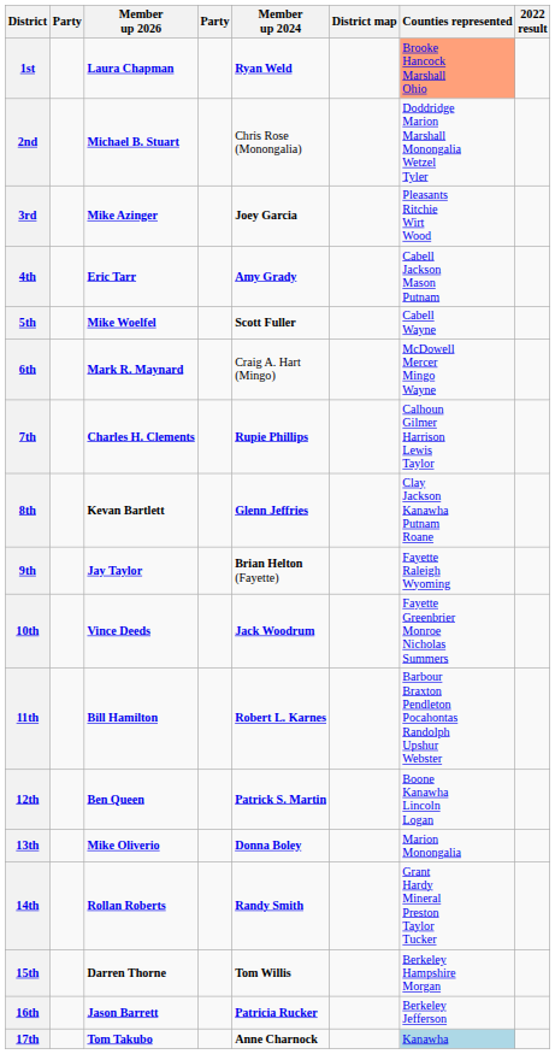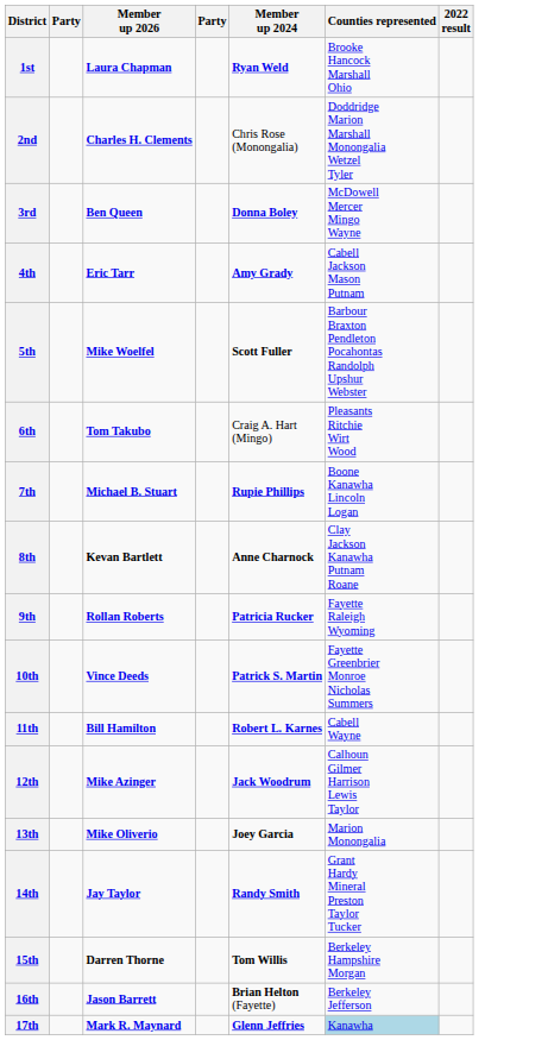 <table class="wikitable sortable">
 <tr>
 <th>District</th>
 <th>Party</th>
 <th class="unsortable">Member<br>up 2026<br></th>
 <th>Party</th>
 <th class="unsortable">Member<br>up 2024<br></th>
-<th class="unsortable">District map</th>
 <th class="unsortable">Counties represented</th>
 <th data-sort-type="number">2022<br>result</th>
 </tr>
 <tr>
 <th><a href='#'>1st</a></th>
 <td></td>
 <td><strong><a href='#'>Laura Chapman</a></strong><br></td>
 <td></td>
 <td><strong><a href='#'>Ryan Weld</a></strong><br></td>
-<td></td>
-<td style="background: lightsalmon;"><a href='#'>Brooke</a><br><a href='#'>Hancock</a><br><a href='#'>Marshall</a><br><a href='#'>Ohio</a></td>
+<td><a href='#'>Brooke</a><br><a href='#'>Hancock</a><br><a href='#'>Marshall</a><br><a href='#'>Ohio</a></td>
 <td></td>
 </tr>
 <tr>
 <th><a href='#'>2nd</a></th>
 <td></td>
-<td><strong><a href='#'>Michael B. Stuart</a></strong><br></td>
+<td><strong><a href='#'>Charles H. Clements</a></strong><br></td>
 <td></td>
 <td>Chris Rose<br>(Monongalia)</td>
-<td></td>
 <td><a href='#'>Doddridge</a><br><a href='#'>Marion</a><br><a href='#'>Marshall</a><br><a href='#'>Monongalia</a><br><a href='#'>Wetzel</a><br><a href='#'>Tyler</a></td>
 <td></td>
 </tr>
 <tr>
 <th><a href='#'>3rd</a></th>
 <td></td>
-<td><strong><a href='#'>Mike Azinger</a></strong><br></td>
+<td><strong><a href='#'>Ben Queen</a></strong><br></td>
 <td></td>
-<td><strong>Joey Garcia</strong><br></td>
-<td></td>
-<td><a href='#'>Pleasants</a><br><a href='#'>Ritchie</a><br><a href='#'>Wirt</a><br><a href='#'>Wood</a></td>
+<td><strong><a href='#'>Donna Boley</a></strong><br></td>
+<td><a href='#'>McDowell</a><br><a href='#'>Mercer</a><br><a href='#'>Mingo</a><br><a href='#'>Wayne</a></td>
 <td></td>
 </tr>
 <tr>
 <th><a href='#'>4th</a></th>
 <td></td>
 <td><strong><a href='#'>Eric Tarr</a></strong><br></td>
 <td></td>
 <td><strong><a href='#'>Amy Grady</a></strong><br></td>
-<td></td>
 <td><a href='#'>Cabell</a><br><a href='#'>Jackson</a><br><a href='#'>Mason</a><br><a href='#'>Putnam</a></td>
 <td></td>
 </tr>
 <tr>
 <th><a href='#'>5th</a></th>
 <td></td>
 <td><strong><a href='#'>Mike Woelfel</a></strong><br></td>
 <td></td>
 <td><strong>Scott Fuller</strong><br></td>
-<td></td>
-<td><a href='#'>Cabell</a><br><a href='#'>Wayne</a></td>
+<td><a href='#'>Barbour</a><br><a href='#'>Braxton</a><br><a href='#'>Pendleton</a><br><a href='#'>Pocahontas</a><br><a href='#'>Randolph</a><br><a href='#'>Upshur</a><br><a href='#'>Webster</a></td>
 <td></td>
 </tr>
 <tr>
 <th><a href='#'>6th</a></th>
 <td></td>
-<td><strong><a href='#'>Mark R. Maynard</a></strong><br></td>
+<td><strong><a href='#'>Tom Takubo</a></strong><br></td>
 <td></td>
 <td>Craig A. Hart<br>(Mingo)</td>
-<td></td>
-<td><a href='#'>McDowell</a><br><a href='#'>Mercer</a><br><a href='#'>Mingo</a><br><a href='#'>Wayne</a></td>
+<td><a href='#'>Pleasants</a><br><a href='#'>Ritchie</a><br><a href='#'>Wirt</a><br><a href='#'>Wood</a></td>
 <td></td>
 </tr>
 <tr>
 <th><a href='#'>7th</a></th>
 <td></td>
-<td><strong><a href='#'>Charles H. Clements</a></strong><br></td>
+<td><strong><a href='#'>Michael B. Stuart</a></strong><br></td>
 <td></td>
 <td><strong><a href='#'>Rupie Phillips</a></strong><br></td>
-<td></td>
-<td><a href='#'>Calhoun</a><br><a href='#'>Gilmer</a><br><a href='#'>Harrison</a><br><a href='#'>Lewis</a><br><a href='#'>Taylor</a></td>
+<td><a href='#'>Boone</a><br><a href='#'>Kanawha</a><br><a href='#'>Lincoln</a><br><a href='#'>Logan</a></td>
 <td></td>
 </tr>
 <tr>
 <th><a href='#'>8th</a></th>
 <td></td>
 <td><strong>Kevan Bartlett</strong><br></td>
 <td></td>
-<td><strong><a href='#'>Glenn Jeffries</a></strong><br></td>
-<td></td>
+<td><strong>Anne Charnock</strong><br></td>
 <td><a href='#'>Clay</a><br><a href='#'>Jackson</a><br><a href='#'>Kanawha</a><br><a href='#'>Putnam</a><br><a href='#'>Roane</a></td>
 <td></td>
 </tr>
 <tr>
 <th><a href='#'>9th</a></th>
 <td></td>
-<td><strong><a href='#'>Jay Taylor</a></strong><br></td>
+<td><strong><a href='#'>Rollan Roberts</a></strong><br></td>
 <td></td>
-<td><strong>Brian Helton</strong><br>(Fayette)</td>
-<td></td>
+<td><strong><a href='#'>Patricia Rucker</a></strong><br></td>
 <td><a href='#'>Fayette</a><br><a href='#'>Raleigh</a><br><a href='#'>Wyoming</a></td>
 <td></td>
 </tr>
 <tr>
 <th><a href='#'>10th</a></th>
 <td></td>
 <td><strong><a href='#'>Vince Deeds</a></strong><br></td>
 <td></td>
-<td><strong><a href='#'>Jack Woodrum</a></strong><br></td>
-<td></td>
+<td><strong><a href='#'>Patrick S. Martin</a></strong><br></td>
 <td><a href='#'>Fayette</a><br><a href='#'>Greenbrier</a><br><a href='#'>Monroe</a><br><a href='#'>Nicholas</a><br><a href='#'>Summers</a></td>
 <td></td>
 </tr>
 <tr>
 <th><a href='#'>11th</a></th>
 <td></td>
 <td><strong><a href='#'>Bill Hamilton</a></strong><br></td>
 <td></td>
 <td><strong><a href='#'>Robert L. Karnes</a></strong><br></td>
-<td></td>
-<td><a href='#'>Barbour</a><br><a href='#'>Braxton</a><br><a href='#'>Pendleton</a><br><a href='#'>Pocahontas</a><br><a href='#'>Randolph</a><br><a href='#'>Upshur</a><br><a href='#'>Webster</a></td>
+<td><a href='#'>Cabell</a><br><a href='#'>Wayne</a></td>
 <td></td>
 </tr>
 <tr>
 <th><a href='#'>12th</a></th>
 <td></td>
-<td><strong><a href='#'>Ben Queen</a></strong><br></td>
+<td><strong><a href='#'>Mike Azinger</a></strong><br></td>
 <td></td>
-<td><strong><a href='#'>Patrick S. Martin</a></strong><br></td>
-<td></td>
-<td><a href='#'>Boone</a><br><a href='#'>Kanawha</a><br><a href='#'>Lincoln</a><br><a href='#'>Logan</a></td>
+<td><strong><a href='#'>Jack Woodrum</a></strong><br></td>
+<td><a href='#'>Calhoun</a><br><a href='#'>Gilmer</a><br><a href='#'>Harrison</a><br><a href='#'>Lewis</a><br><a href='#'>Taylor</a></td>
 <td></td>
 </tr>
 <tr>
 <th><a href='#'>13th</a></th>
 <td></td>
 <td><strong><a href='#'>Mike Oliverio</a></strong><br></td>
 <td></td>
-<td><strong><a href='#'>Donna Boley</a></strong><br></td>
-<td></td>
+<td><strong>Joey Garcia</strong><br></td>
 <td><a href='#'>Marion</a><br><a href='#'>Monongalia</a></td>
 <td></td>
 </tr>
 <tr>
 <th><a href='#'>14th</a></th>
 <td></td>
-<td><strong><a href='#'>Rollan Roberts</a></strong><br></td>
+<td><strong><a href='#'>Jay Taylor</a></strong><br></td>
 <td></td>
 <td><strong><a href='#'>Randy Smith</a></strong><br></td>
-<td></td>
 <td><a href='#'>Grant</a><br><a href='#'>Hardy</a><br><a href='#'>Mineral</a><br><a href='#'>Preston</a><br><a href='#'>Taylor</a><br><a href='#'>Tucker</a></td>
 <td></td>
 </tr>
 <tr>
 <th><a href='#'>15th</a></th>
 <td></td>
 <td><strong>Darren Thorne</strong><br></td>
 <td></td>
 <td><strong>Tom Willis</strong><br></td>
-<td></td>
 <td><a href='#'>Berkeley</a><br><a href='#'>Hampshire</a><br><a href='#'>Morgan</a></td>
 <td></td>
 </tr>
 <tr>
 <th><a href='#'>16th</a></th>
 <td></td>
 <td><strong><a href='#'>Jason Barrett</a></strong><br></td>
 <td></td>
-<td><strong><a href='#'>Patricia Rucker</a></strong><br></td>
-<td></td>
+<td><strong>Brian Helton</strong><br>(Fayette)</td>
 <td><a href='#'>Berkeley</a><br><a href='#'>Jefferson</a></td>
 <td></td>
 </tr>
 <tr>
 <th><a href='#'>17th</a></th>
 <td></td>
-<td><strong><a href='#'>Tom Takubo</a></strong><br></td>
+<td><strong><a href='#'>Mark R. Maynard</a></strong><br></td>
 <td></td>
-<td><strong>Anne Charnock</strong><br></td>
-<td></td>
+<td><strong><a href='#'>Glenn Jeffries</a></strong><br></td>
 <td style="background: lightblue;"><a href='#'>Kanawha</a></td>
 <td></td>
 </tr>
 </table>
